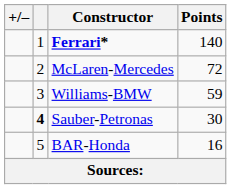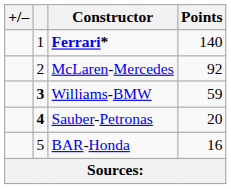 <table class="wikitable" style="font-size: 85%;">
 <tr>
 <th scope="col">+/–</th>
 <th scope="col"></th>
 <th scope="col">Constructor</th>
 <th scope="col">Points</th>
 </tr>
 <tr>
 <td align="left"></td>
 <td align="center">1</td>
 <td> <strong><a href='#'>Ferrari</a>*</strong></td>
 <td align="right">140</td>
 </tr>
 <tr>
 <td align="left"></td>
 <td align="center">2</td>
 <td> <a href='#'>McLaren</a>-<a href='#'>Mercedes</a></td>
-<td align="right">72</td>
+<td align="right">92</td>
 </tr>
 <tr>
 <td align="left"></td>
-<td align="center">3</td>
+<td align="center"><strong>3</strong></td>
 <td> <a href='#'>Williams</a>-<a href='#'>BMW</a></td>
 <td align="right">59</td>
 </tr>
 <tr>
 <td align="left"></td>
 <td align="center"><strong>4</strong></td>
 <td> <a href='#'>Sauber</a>-<a href='#'>Petronas</a></td>
-<td align="right">30</td>
+<td align="right">20</td>
 </tr>
 <tr>
 <td align="left"></td>
 <td align="center">5</td>
 <td> <a href='#'>BAR</a>-<a href='#'>Honda</a></td>
 <td align="right">16</td>
 </tr>
 <tr>
 <th colspan=4>Sources:</th>
 </tr>
 </table>
